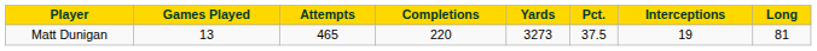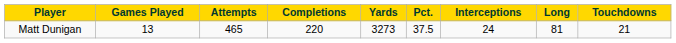 <table class="wikitable" width="80%">
 <tr align="center"  style="background:#FFD800;color:#003831;">
 <td><strong>Player</strong></td>
 <td><strong>Games Played</strong></td>
 <td><strong>Attempts</strong></td>
 <td><strong>Completions</strong></td>
 <td><strong>Yards</strong></td>
 <td><strong>Pct.</strong></td>
 <td><strong>Interceptions</strong></td>
 <td><strong>Long</strong></td>
+<td><strong>Touchdowns</strong></td>
 </tr>
 <tr align="center" bgcolor="">
 <td>Matt Dunigan</td>
 <td>13</td>
 <td>465</td>
 <td>220</td>
 <td>3273</td>
 <td>37.5</td>
-<td>19</td>
+<td>24</td>
 <td>81</td>
+<td>21</td>
 </tr>
 </table>
